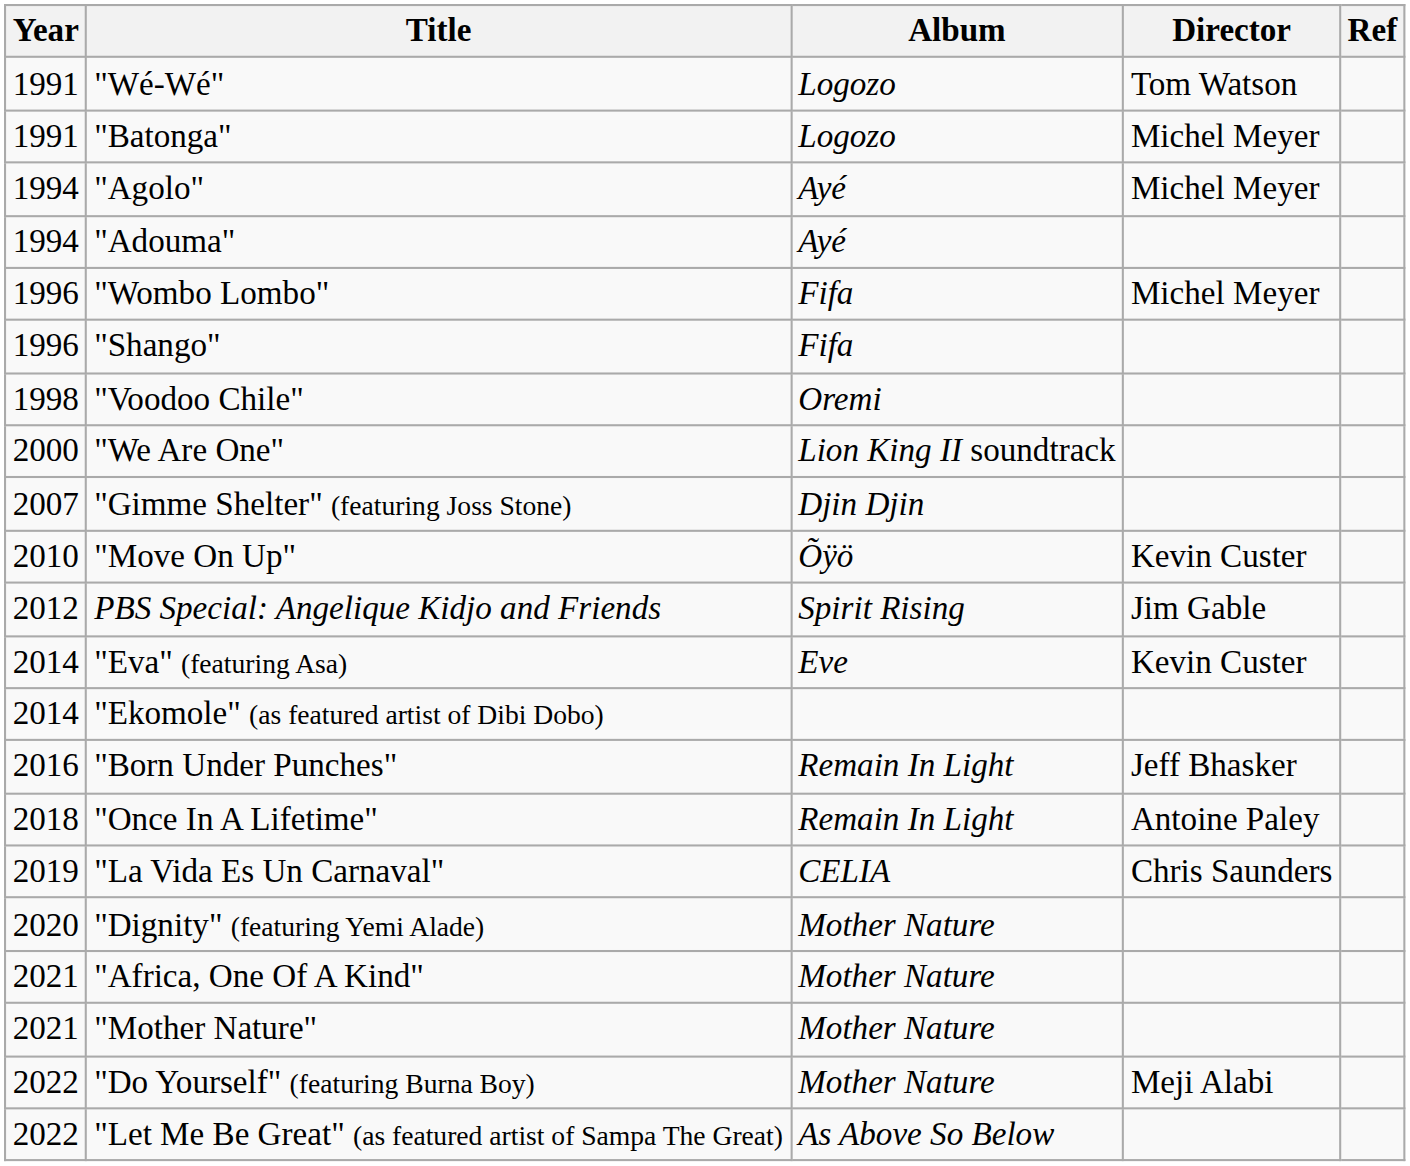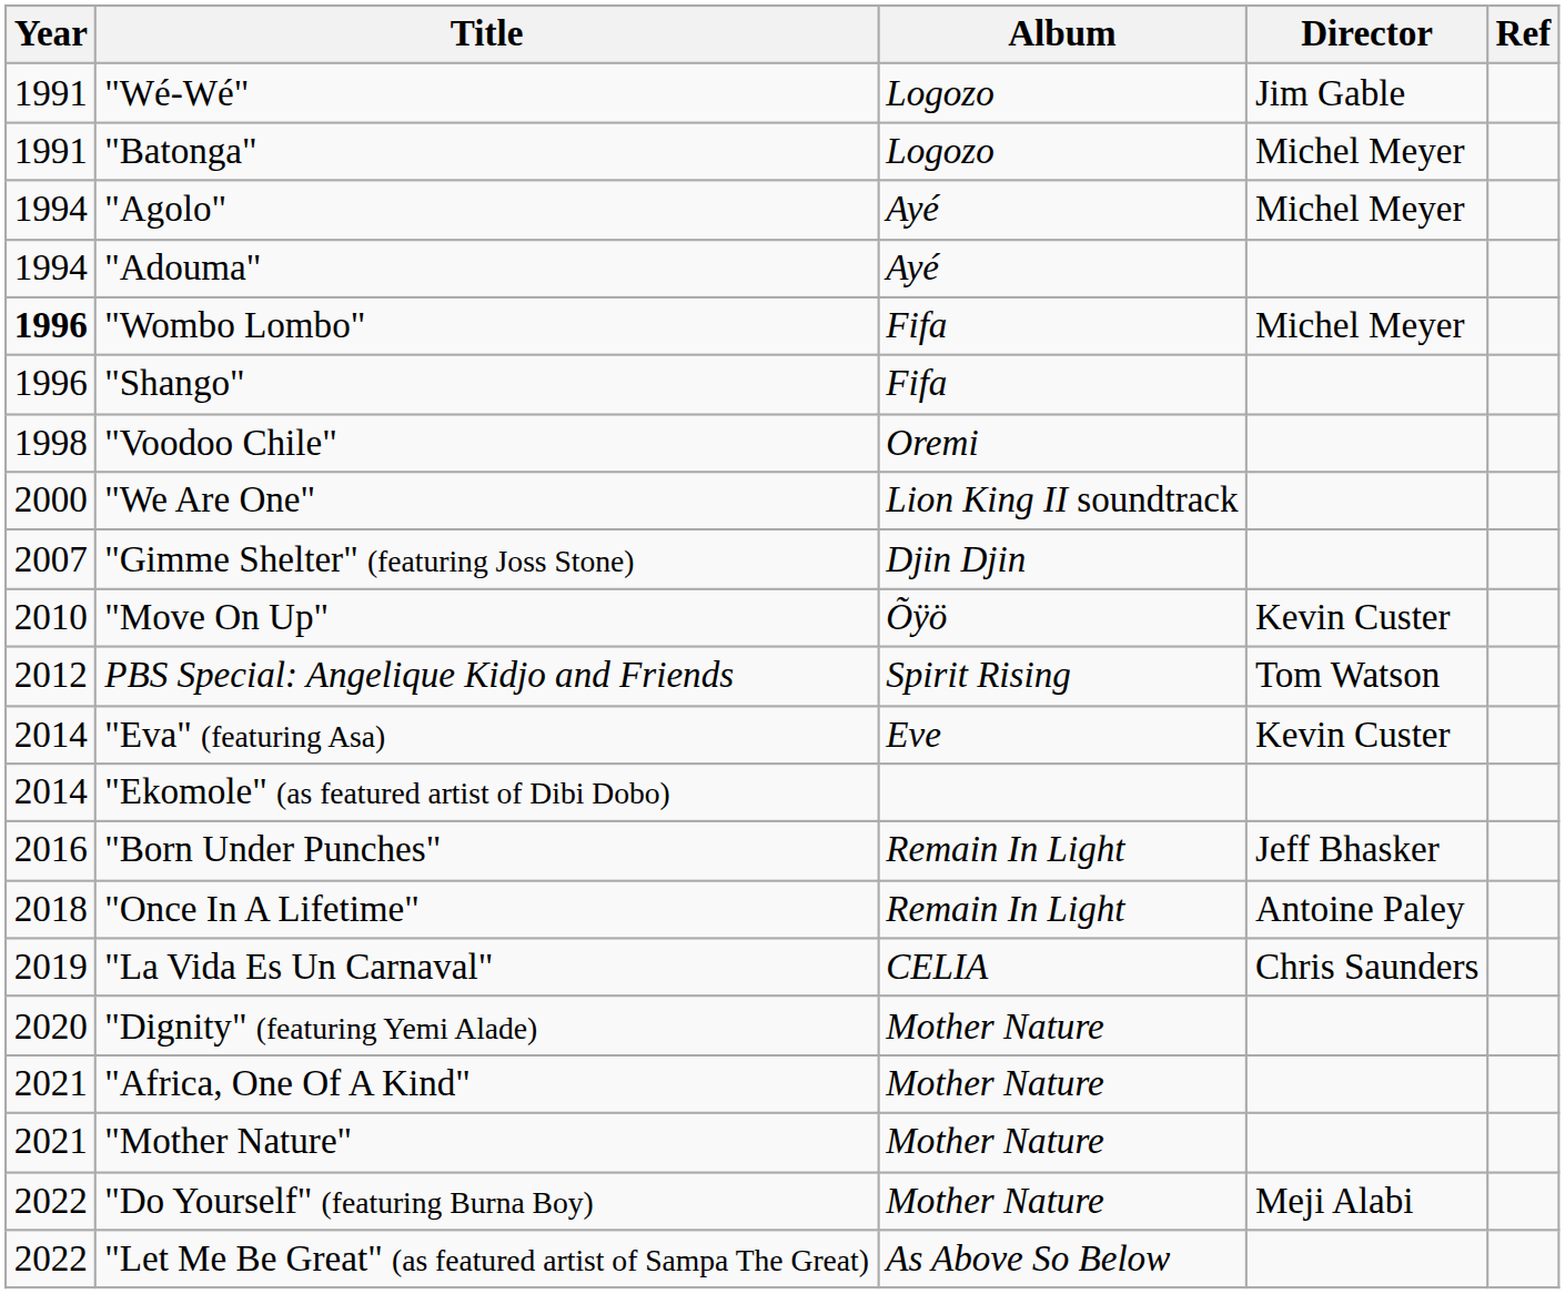 <table class="wikitable">
 <tr>
 <th>Year</th>
 <th>Title</th>
 <th>Album</th>
 <th>Director</th>
 <th>Ref</th>
 </tr>
 <tr>
 <td>1991</td>
 <td>"Wé-Wé"</td>
 <td><em>Logozo</em></td>
-<td>Tom Watson</td>
+<td>Jim Gable</td>
 <td></td>
 </tr>
 <tr>
 <td>1991</td>
 <td>"Batonga"</td>
 <td><em>Logozo</em></td>
 <td>Michel Meyer</td>
 <td></td>
 </tr>
 <tr>
 <td>1994</td>
 <td>"Agolo"</td>
 <td><em>Ayé</em></td>
 <td>Michel Meyer</td>
 <td></td>
 </tr>
 <tr>
 <td>1994</td>
 <td>"Adouma"</td>
 <td><em>Ayé</em></td>
 <td></td>
 <td></td>
 </tr>
 <tr>
-<td>1996</td>
+<td><strong>1996</strong></td>
 <td>"Wombo Lombo"</td>
 <td><em>Fifa</em></td>
 <td>Michel Meyer</td>
 <td></td>
 </tr>
 <tr>
 <td>1996</td>
 <td>"Shango"</td>
 <td><em>Fifa</em></td>
 <td></td>
 <td></td>
 </tr>
 <tr>
 <td>1998</td>
 <td>"Voodoo Chile"</td>
 <td><em>Oremi</em></td>
 <td></td>
 <td></td>
 </tr>
 <tr>
 <td>2000</td>
 <td>"We Are One"</td>
 <td><em>Lion King II</em> soundtrack</td>
 <td></td>
 <td></td>
 </tr>
 <tr>
 <td>2007</td>
 <td>"Gimme Shelter" <small>(featuring Joss Stone)</small></td>
 <td><em>Djin Djin</em></td>
 <td></td>
 <td></td>
 </tr>
 <tr>
 <td>2010</td>
 <td>"Move On Up"</td>
 <td><em>Õÿö</em></td>
 <td>Kevin Custer</td>
 <td></td>
 </tr>
 <tr>
 <td>2012</td>
 <td><em>PBS Special: Angelique Kidjo and Friends</em></td>
 <td><em>Spirit Rising</em></td>
-<td>Jim Gable</td>
+<td>Tom Watson</td>
 <td></td>
 </tr>
 <tr>
 <td>2014</td>
 <td>"Eva" <small>(featuring Asa)</small></td>
 <td><em>Eve</em></td>
 <td>Kevin Custer</td>
 <td></td>
 </tr>
 <tr>
 <td>2014</td>
 <td>"Ekomole" <small>(as featured artist of Dibi Dobo)</small></td>
 <td></td>
 <td></td>
 </tr>
 <tr>
 <td>2016</td>
 <td>"Born Under Punches"</td>
 <td><em>Remain In Light</em></td>
 <td>Jeff Bhasker</td>
 <td></td>
 </tr>
 <tr>
 <td>2018</td>
 <td>"Once In A Lifetime"</td>
 <td><em>Remain In Light</em></td>
 <td>Antoine Paley</td>
 <td></td>
 </tr>
 <tr>
 <td>2019</td>
 <td>"La Vida Es Un Carnaval"</td>
 <td><em>CELIA</em></td>
 <td>Chris Saunders</td>
 <td></td>
 </tr>
 <tr>
 <td>2020</td>
 <td>"Dignity" <small>(featuring Yemi Alade)</small></td>
 <td><em>Mother Nature</em></td>
 <td></td>
 </tr>
 <tr>
 <td>2021</td>
 <td>"Africa, One Of A Kind"</td>
 <td><em>Mother Nature</em></td>
 <td></td>
 <td></td>
 </tr>
 <tr>
 <td>2021</td>
 <td>"Mother Nature"</td>
 <td><em>Mother Nature</em></td>
 <td></td>
 <td></td>
 </tr>
 <tr>
 <td>2022</td>
 <td>"Do Yourself" <small>(featuring Burna Boy)</small></td>
 <td><em>Mother Nature</em></td>
 <td>Meji Alabi</td>
 <td></td>
 </tr>
 <tr>
 <td>2022</td>
 <td>"Let Me Be Great" <small>(as featured artist of Sampa The Great)</small></td>
 <td><em>As Above So Below</em></td>
 <td></td>
 </tr>
 </table>
